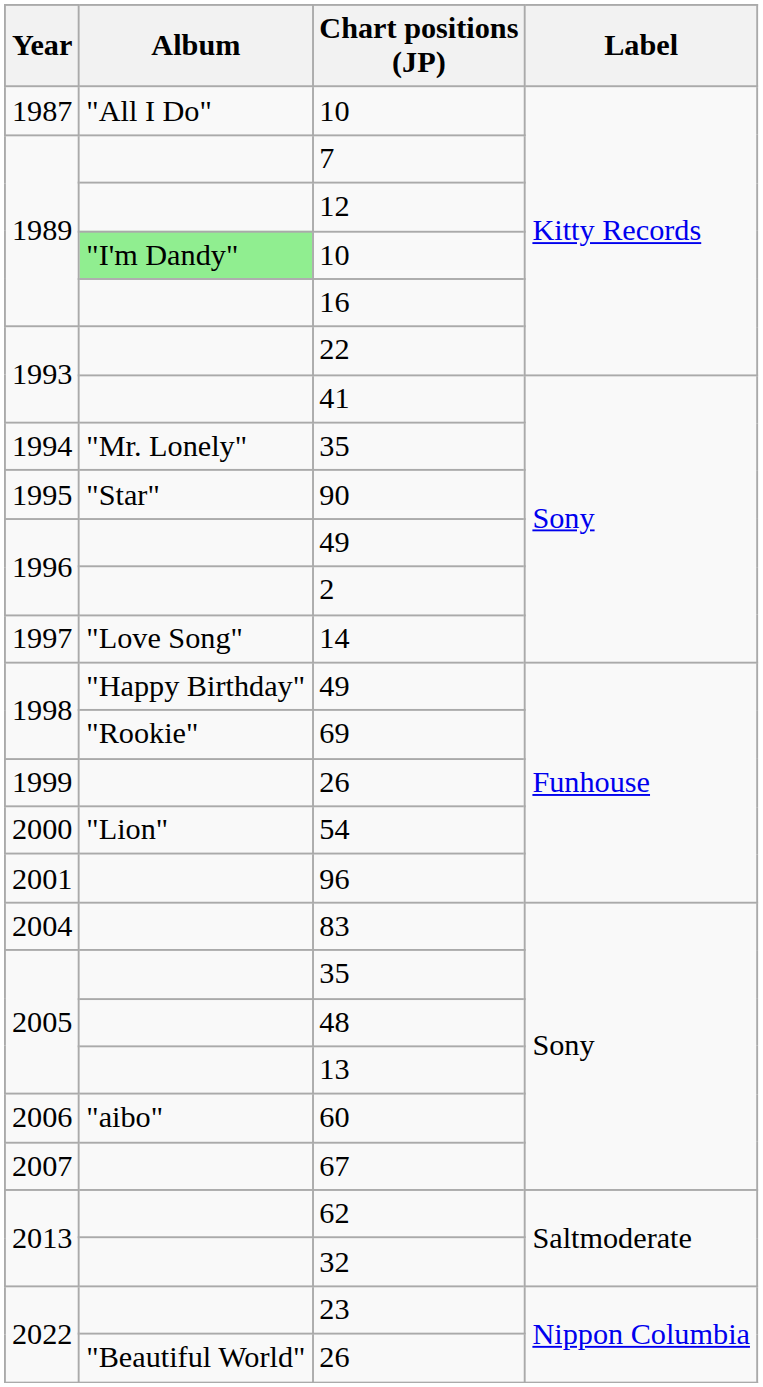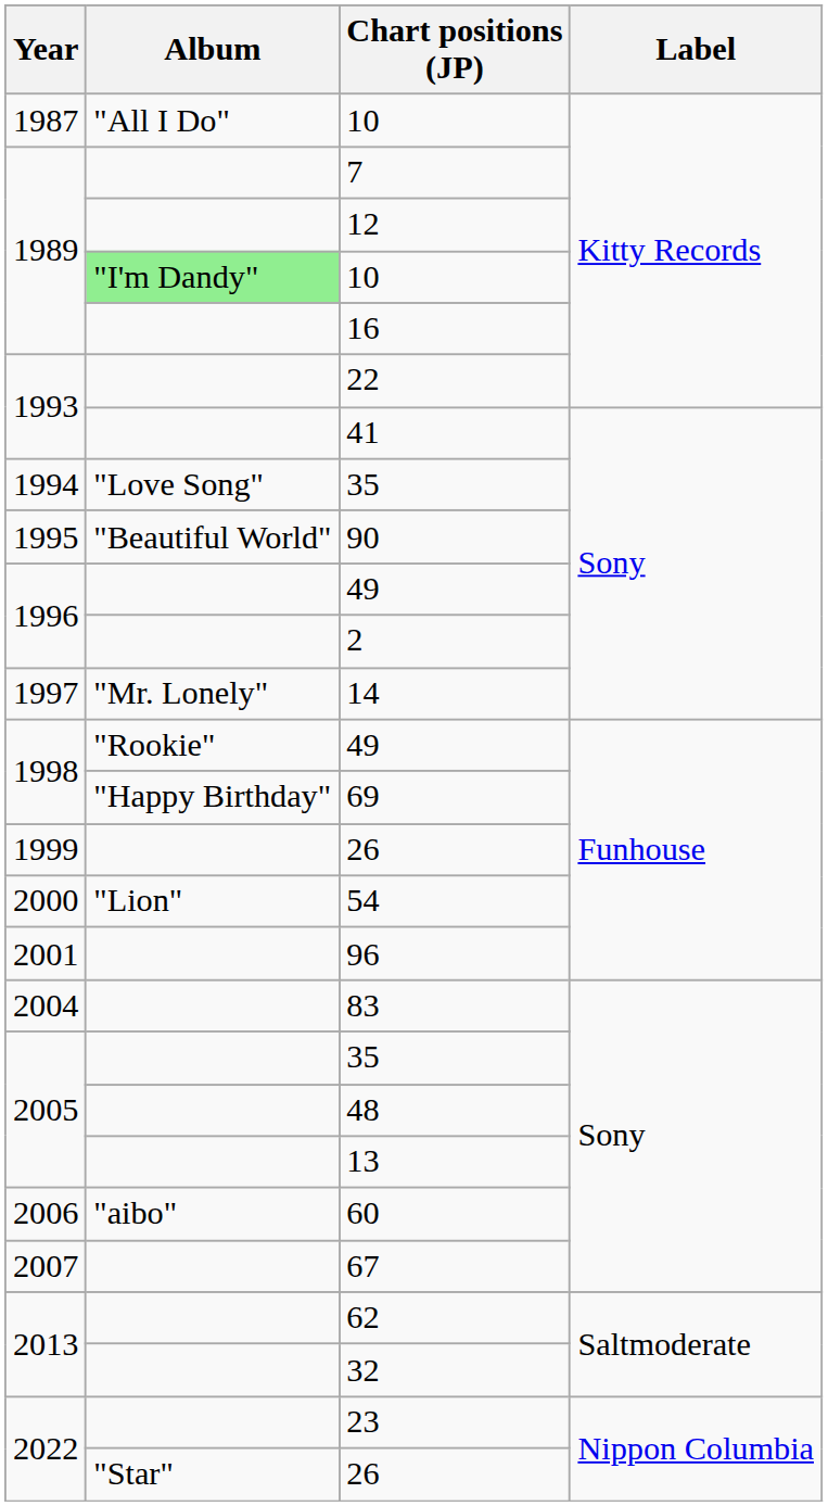 <table class="wikitable">
 <tr>
 <th>Year</th>
 <th>Album</th>
 <th>Chart positions<br>(JP)</th>
 <th>Label</th>
 </tr>
 <tr>
 <td>1987</td>
 <td>"All I Do"</td>
 <td>10</td>
 <td rowspan="6"><a href='#'>Kitty Records</a></td>
 </tr>
 <tr>
 <td rowspan="4">1989</td>
 <td></td>
 <td>7</td>
 </tr>
 <tr>
 <td></td>
 <td>12</td>
 </tr>
 <tr>
 <td style="background: lightgreen;">"I'm Dandy"</td>
 <td>10</td>
 </tr>
 <tr>
 <td></td>
 <td>16</td>
 </tr>
 <tr>
 <td rowspan="2">1993</td>
 <td></td>
 <td>22</td>
 </tr>
 <tr>
 <td></td>
 <td>41</td>
 <td rowspan="6"><a href='#'>Sony</a></td>
 </tr>
 <tr>
 <td>1994</td>
-<td>"Mr. Lonely"</td>
+<td>"Love Song"</td>
 <td>35</td>
 </tr>
 <tr>
 <td>1995</td>
-<td>"Star"</td>
+<td>"Beautiful World"</td>
 <td>90</td>
 </tr>
 <tr>
 <td rowspan="2">1996</td>
 <td></td>
 <td>49</td>
 </tr>
 <tr>
 <td></td>
 <td>2</td>
 </tr>
 <tr>
 <td>1997</td>
-<td>"Love Song"</td>
+<td>"Mr. Lonely"</td>
 <td>14</td>
 </tr>
 <tr>
 <td rowspan="2">1998</td>
-<td>"Happy Birthday"</td>
+<td>"Rookie"</td>
 <td>49</td>
 <td rowspan="5"><a href='#'>Funhouse</a></td>
 </tr>
 <tr>
-<td>"Rookie"</td>
+<td>"Happy Birthday"</td>
 <td>69</td>
 </tr>
 <tr>
 <td>1999</td>
 <td></td>
 <td>26</td>
 </tr>
 <tr>
 <td>2000</td>
 <td>"Lion"</td>
 <td>54</td>
 </tr>
 <tr>
 <td>2001</td>
 <td></td>
 <td>96</td>
 </tr>
 <tr>
 <td>2004</td>
 <td></td>
 <td>83</td>
 <td rowspan="6">Sony</td>
 </tr>
 <tr>
 <td rowspan="3">2005</td>
 <td></td>
 <td>35</td>
 </tr>
 <tr>
 <td></td>
 <td>48</td>
 </tr>
 <tr>
 <td></td>
 <td>13</td>
 </tr>
 <tr>
 <td>2006</td>
 <td>"aibo"</td>
 <td>60</td>
 </tr>
 <tr>
 <td>2007</td>
 <td></td>
 <td>67</td>
 </tr>
 <tr>
 <td rowspan="2">2013</td>
 <td></td>
 <td>62</td>
 <td rowspan="2">Saltmoderate</td>
 </tr>
 <tr>
 <td></td>
 <td>32</td>
 </tr>
 <tr>
 <td rowspan="2">2022</td>
 <td></td>
 <td>23</td>
 <td rowspan="2"><a href='#'>Nippon Columbia</a></td>
 </tr>
 <tr>
-<td>"Beautiful World"</td>
+<td>"Star"</td>
 <td>26</td>
 </tr>
 <tr>
 </tr>
 </table>
